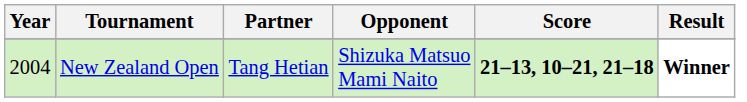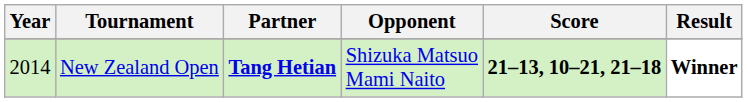 <table class="sortable wikitable" style="font-size: 90%;">
 <tr>
 <th>Year</th>
 <th>Tournament</th>
 <th>Partner</th>
 <th>Opponent</th>
 <th>Score</th>
 <th>Result</th>
 </tr>
 <tr>
 </tr>
 <tr style="background:#D4F1C5">
-<td align="center">2004</td>
+<td align="center">2014</td>
 <td align="left"><a href='#'>New Zealand Open</a></td>
-<td align="left"> <a href='#'>Tang Hetian</a></td>
+<td align="left"><strong> <a href='#'>Tang Hetian</a></strong></td>
 <td align="left"> <a href='#'>Shizuka Matsuo</a><br> <a href='#'>Mami Naito</a></td>
 <td align="left"><strong>21–13, 10–21, 21–18</strong></td>
 <td style="text-align:left; background:white"> <strong>Winner</strong></td>
 </tr>
 </table>
